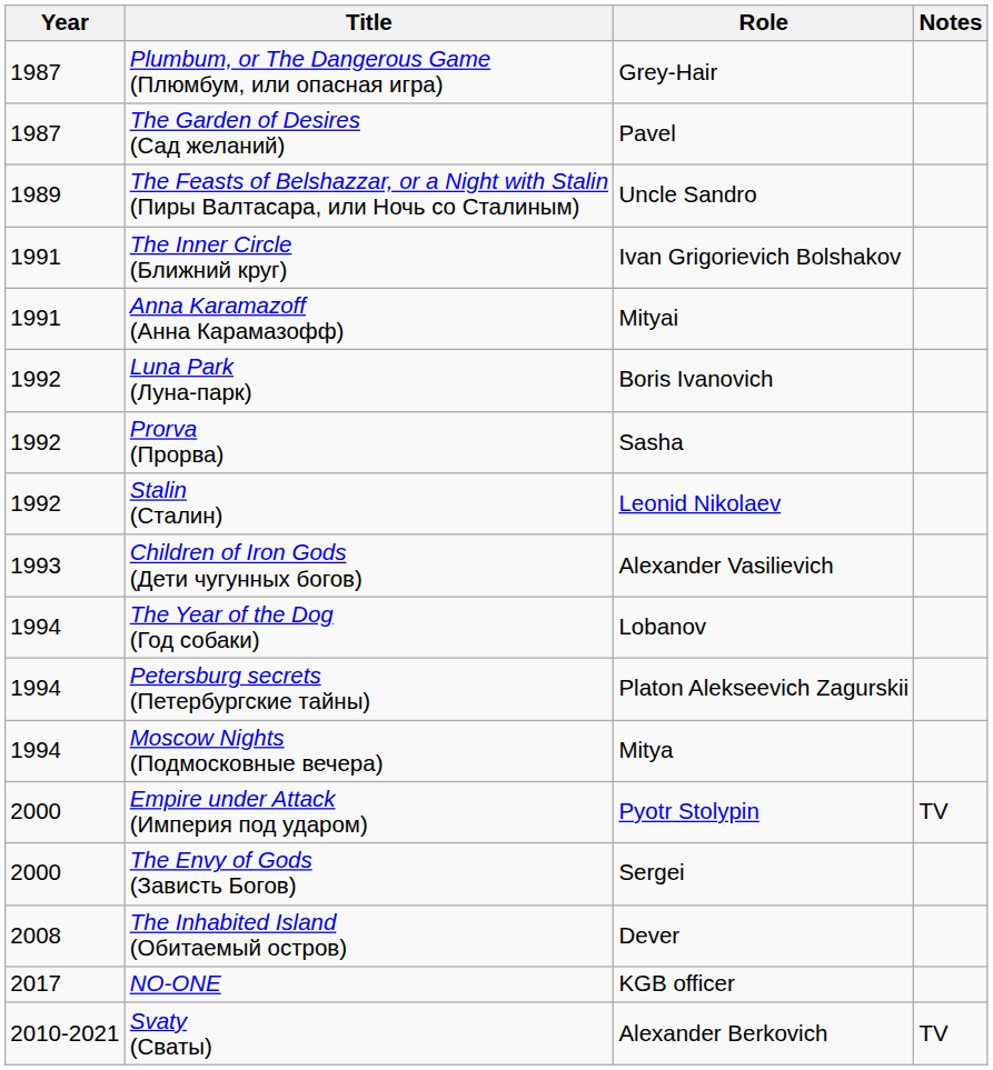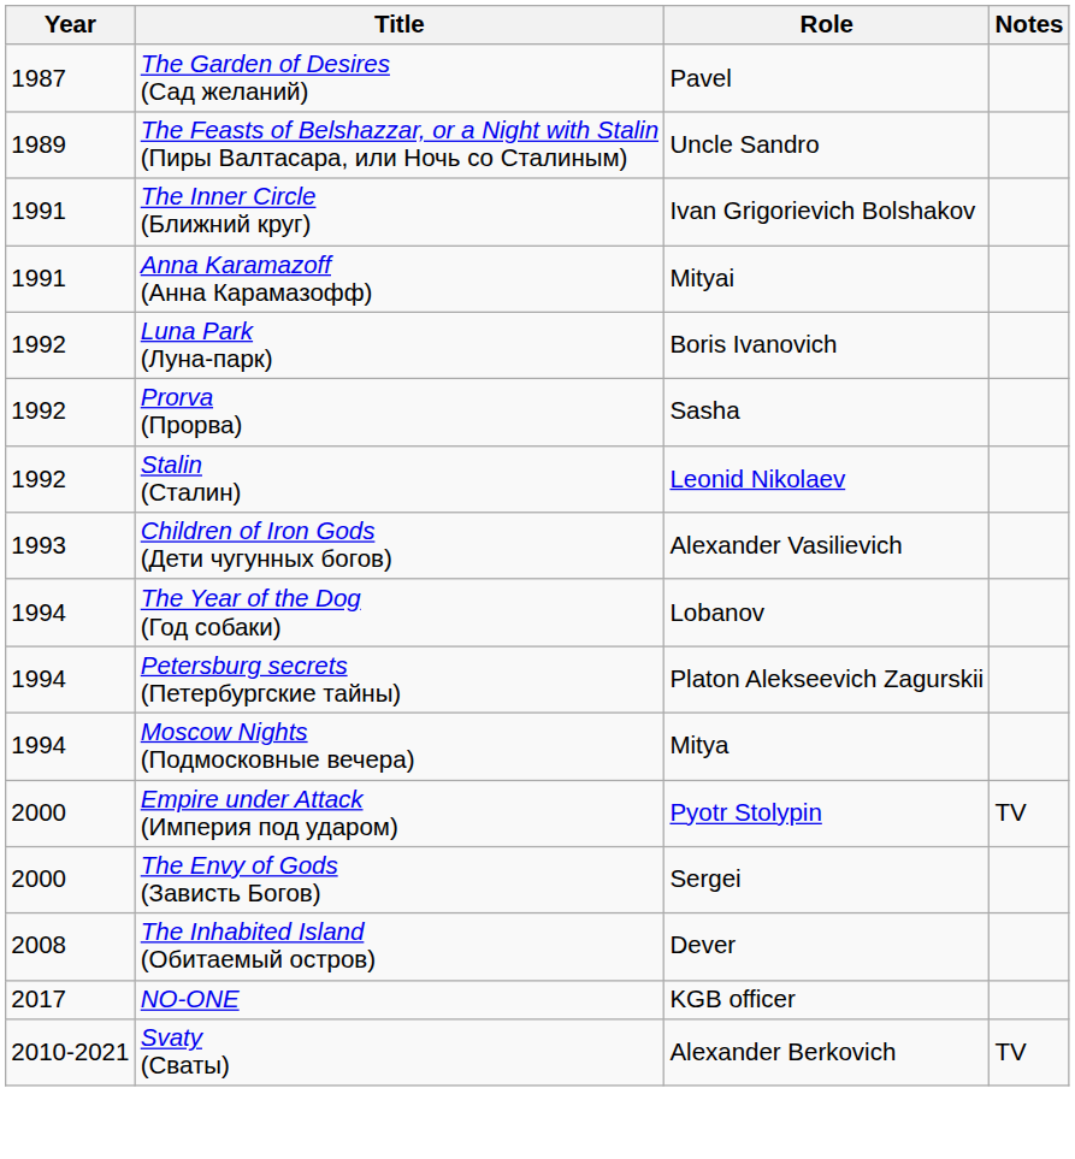 <table class="wikitable sortable">
 <tr>
 <th>Year</th>
 <th>Title</th>
 <th>Role</th>
 <th class="unsortable">Notes</th>
-</tr>
-<tr>
-<td>1987</td>
-<td><em><a href='#'>Plumbum, or The Dangerous Game</a></em><br>(Плюмбум, или опасная игра)</td>
-<td>Grey-Hair</td>
-<td></td>
 </tr>
 <tr>
 <td>1987</td>
 <td><em><a href='#'>The Garden of Desires</a></em><br>(Сад желаний)</td>
 <td>Pavel</td>
 <td></td>
 </tr>
 <tr>
 <td>1989</td>
 <td><em><a href='#'>The Feasts of Belshazzar, or a Night with Stalin</a></em><br>(Пиры Валтасара, или Ночь со Сталиным)</td>
 <td>Uncle Sandro</td>
 <td></td>
 </tr>
 <tr>
 <td>1991</td>
 <td><em><a href='#'>The Inner Circle</a></em><br>(Ближний круг)</td>
 <td>Ivan Grigorievich Bolshakov</td>
 <td></td>
 </tr>
 <tr>
 <td>1991</td>
 <td><em><a href='#'>Anna Karamazoff</a></em><br>(Анна Карамазофф)</td>
 <td>Mityai</td>
 <td></td>
 </tr>
 <tr>
 <td>1992</td>
 <td><em><a href='#'>Luna Park</a></em><br>(Луна-парк)</td>
 <td>Boris Ivanovich</td>
 <td></td>
 </tr>
 <tr>
 <td>1992</td>
 <td><em><a href='#'>Prorva</a></em><br>(Прорва)</td>
 <td>Sasha</td>
 <td></td>
 </tr>
 <tr>
 <td>1992</td>
 <td><em><a href='#'>Stalin</a></em><br>(Сталин)</td>
 <td><a href='#'>Leonid Nikolaev</a></td>
 <td></td>
 </tr>
 <tr>
 <td>1993</td>
 <td><em><a href='#'>Children of Iron Gods</a></em><br>(Дети чугунных богов)</td>
 <td>Alexander Vasilievich</td>
 <td></td>
 </tr>
 <tr>
 <td>1994</td>
 <td><em><a href='#'>The Year of the Dog</a></em><br>(Год собаки)</td>
 <td>Lobanov</td>
 <td></td>
 </tr>
 <tr>
 <td>1994</td>
 <td><em><a href='#'>Petersburg secrets</a></em><br>(Петербургские тайны)</td>
 <td>Platon Alekseevich Zagurskii</td>
 <td></td>
 </tr>
 <tr>
 <td>1994</td>
 <td><em><a href='#'>Moscow Nights</a></em><br>(Подмосковные вечера)</td>
 <td>Mitya</td>
 <td></td>
 </tr>
 <tr>
 <td>2000</td>
 <td><em><a href='#'>Empire under Attack</a></em><br>(Империя под ударом)</td>
 <td><a href='#'>Pyotr Stolypin</a></td>
 <td>TV</td>
 </tr>
 <tr>
 <td>2000</td>
 <td><em><a href='#'>The Envy of Gods</a></em><br>(Зависть Богов)</td>
 <td>Sergei</td>
 <td></td>
 </tr>
 <tr>
 <td>2008</td>
 <td><em><a href='#'>The Inhabited Island</a></em><br>(Обитаемый остров)</td>
 <td>Dever</td>
 <td></td>
 </tr>
 <tr>
 <td>2017</td>
 <td><em><a href='#'>NO-ONE</a></em></td>
 <td>KGB officer</td>
 <td></td>
 </tr>
 <tr>
 <td>2010-2021</td>
 <td><em><a href='#'>Svaty</a></em><br>(Сваты)</td>
 <td>Alexander Berkovich</td>
 <td>TV</td>
 </tr>
 </table>
